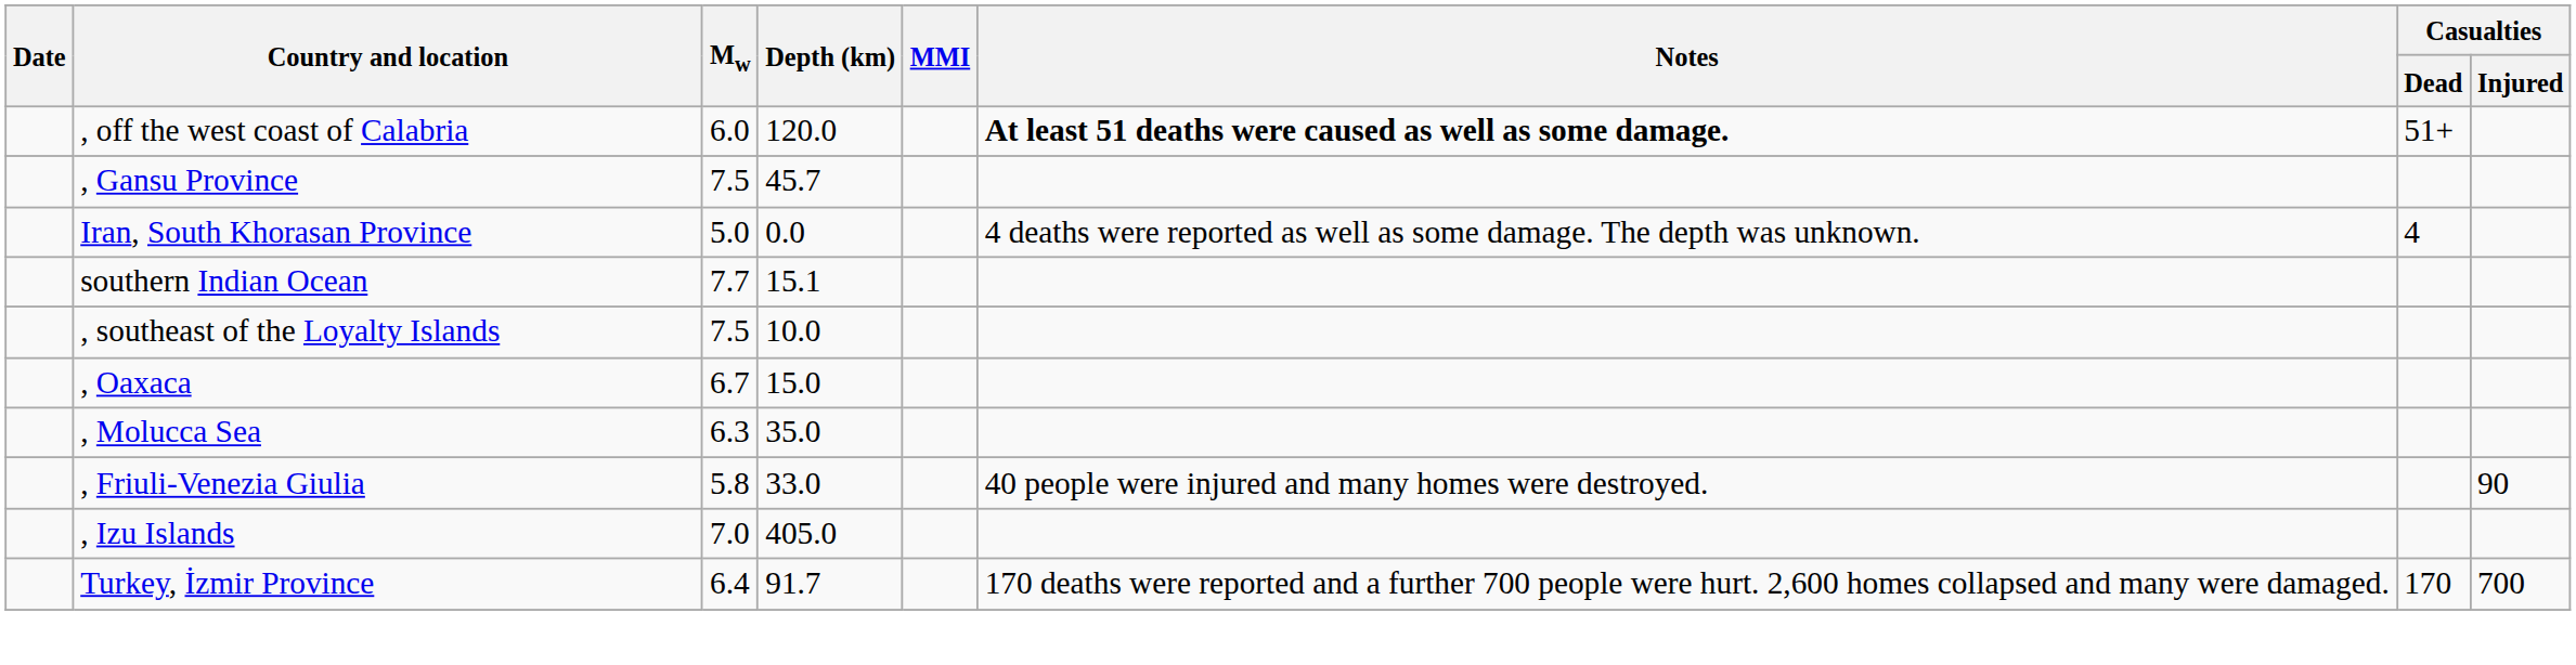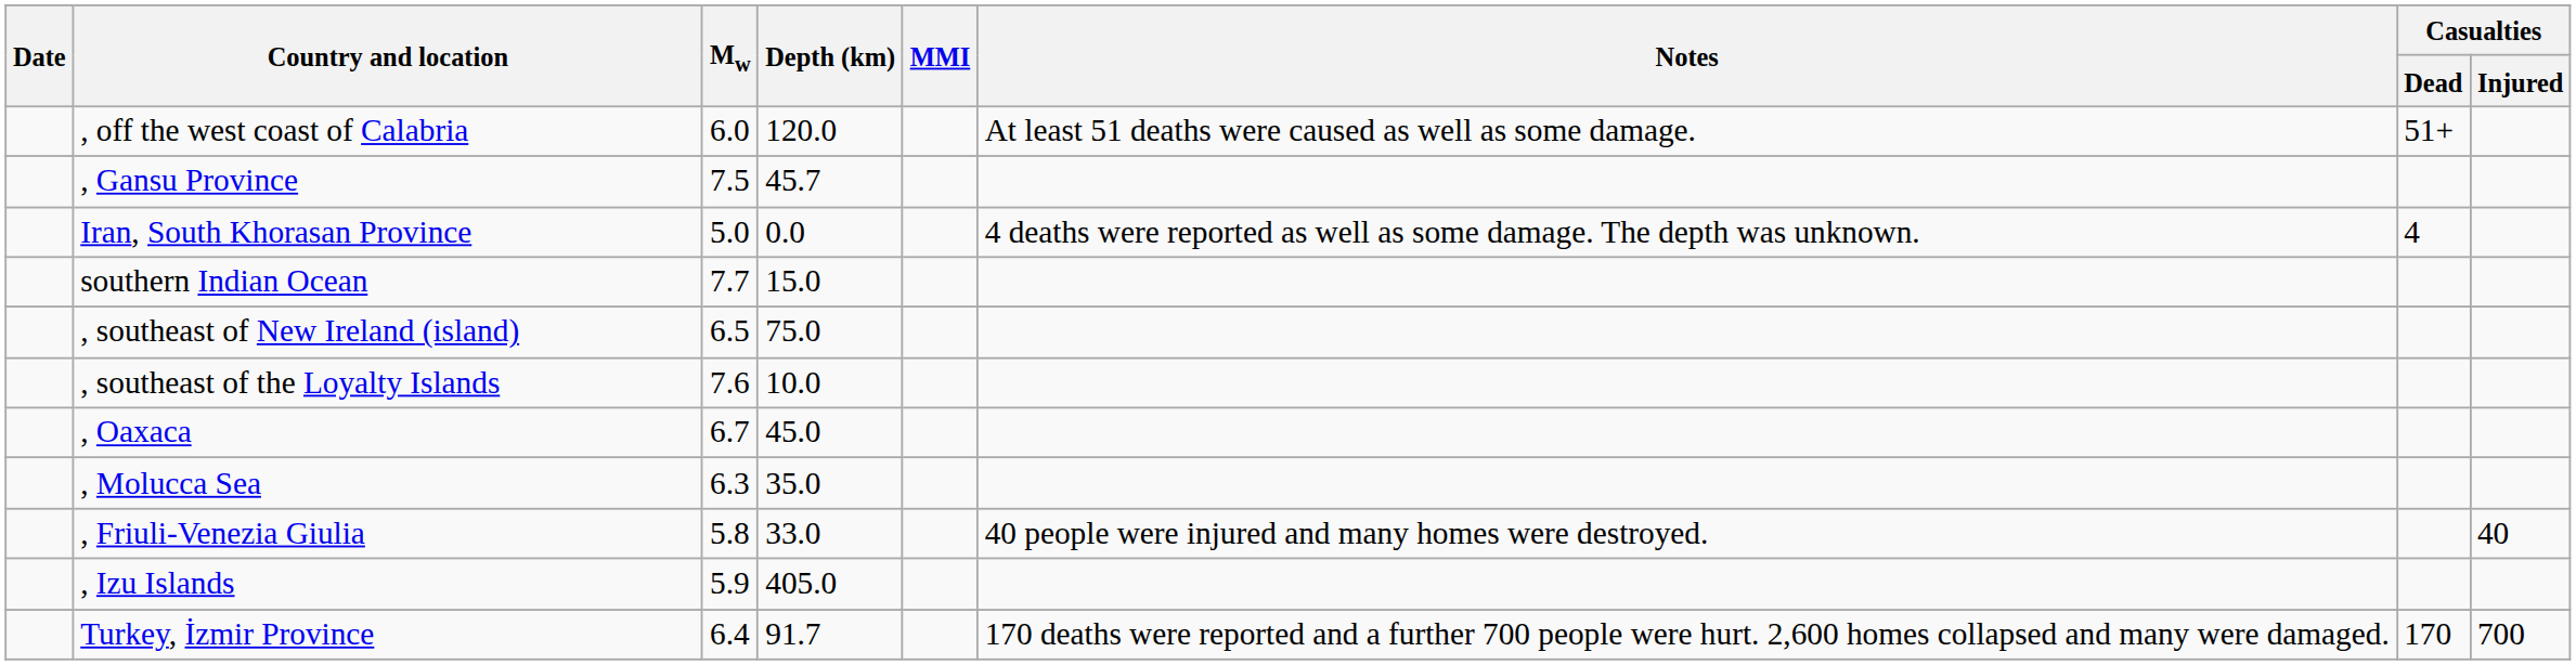 <table class="wikitable sortable sort-under" style="border:1px black; margin-left:1em;">
 <tr>
 <th rowspan="2"><small>Date</small></th>
 <th rowspan="2" style="width: 310px"><small>Country and location</small></th>
 <th rowspan="2"><small>M<sub>w</sub></small></th>
 <th rowspan="2"><small>Depth (km)</small></th>
 <th rowspan="2"><small><a href='#'>MMI</a></small></th>
 <th rowspan="2" class="unsortable"><small>Notes</small></th>
 <th colspan="2"><small>Casualties</small></th>
 </tr>
 <tr>
 <th><small>Dead</small></th>
 <th><small>Injured</small></th>
 </tr>
 <tr>
 <td></td>
 <td>, off the west coast of <a href='#'>Calabria</a></td>
 <td>6.0</td>
 <td>120.0</td>
 <td></td>
-<td><strong>At least 51 deaths were caused as well as some damage.</strong></td>
+<td>At least 51 deaths were caused as well as some damage.</td>
 <td>51+</td>
 <td></td>
 </tr>
 <tr>
 <td></td>
 <td>, <a href='#'>Gansu Province</a></td>
 <td>7.5</td>
 <td>45.7</td>
 <td></td>
 <td></td>
 <td></td>
 <td></td>
 </tr>
 <tr>
 <td></td>
 <td> <a href='#'>Iran</a>, <a href='#'>South Khorasan Province</a></td>
 <td>5.0</td>
 <td>0.0</td>
 <td></td>
 <td>4 deaths were reported as well as some damage. The depth was unknown.</td>
 <td>4</td>
 <td></td>
 </tr>
 <tr>
 <td></td>
 <td>southern <a href='#'>Indian Ocean</a></td>
 <td>7.7</td>
-<td>15.1</td>
+<td>15.0</td>
+<td></td>
+<td></td>
+<td></td>
+<td></td>
+</tr>
+<tr>
+<td></td>
+<td>, southeast of <a href='#'>New Ireland (island)</a></td>
+<td>6.5</td>
+<td>75.0</td>
 <td></td>
 <td></td>
 <td></td>
 <td></td>
 </tr>
 <tr>
 <td></td>
 <td>, southeast of the <a href='#'>Loyalty Islands</a></td>
-<td>7.5</td>
+<td>7.6</td>
 <td>10.0</td>
 <td></td>
 <td></td>
 <td></td>
 <td></td>
 </tr>
 <tr>
 <td></td>
 <td>, <a href='#'>Oaxaca</a></td>
 <td>6.7</td>
-<td>15.0</td>
+<td>45.0</td>
 <td></td>
 <td></td>
 <td></td>
 <td></td>
 </tr>
 <tr>
 <td></td>
 <td>, <a href='#'>Molucca Sea</a></td>
 <td>6.3</td>
 <td>35.0</td>
 <td></td>
 <td></td>
 <td></td>
 <td></td>
 </tr>
 <tr>
 <td></td>
 <td>, <a href='#'>Friuli-Venezia Giulia</a></td>
 <td>5.8</td>
 <td>33.0</td>
 <td></td>
 <td>40 people were injured and many homes were destroyed.</td>
 <td></td>
-<td>90</td>
+<td>40</td>
 </tr>
 <tr>
 <td></td>
 <td>, <a href='#'>Izu Islands</a></td>
-<td>7.0</td>
+<td>5.9</td>
 <td>405.0</td>
 <td></td>
 <td></td>
 <td></td>
 <td></td>
 </tr>
 <tr>
 <td></td>
 <td> <a href='#'>Turkey</a>, <a href='#'>İzmir Province</a></td>
 <td>6.4</td>
 <td>91.7</td>
 <td></td>
 <td>170 deaths were reported and a further 700 people were hurt. 2,600 homes collapsed and many were damaged.</td>
 <td>170</td>
 <td>700</td>
 </tr>
 </table>
